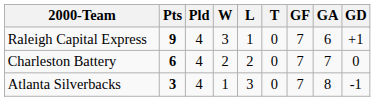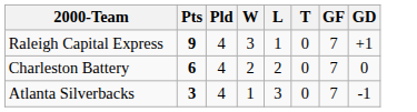 <table class="wikitable" style="text-align: center;">
 <tr>
 <th width="165">2000-Team</th>
 <th width="20">Pts</th>
 <th width="20">Pld</th>
 <th width="20">W</th>
 <th width="20">L</th>
 <th width="20">T</th>
 <th width="20">GF</th>
-<th width="20">GA</th>
 <th width="20">GD</th>
 </tr>
 <tr>
 <td style="text-align:left;">Raleigh Capital Express</td>
 <td><strong>9</strong></td>
 <td>4</td>
 <td>3</td>
 <td>1</td>
 <td>0</td>
 <td>7</td>
-<td>6</td>
 <td>+1</td>
 </tr>
 <tr>
 <td style="text-align:left;">Charleston Battery</td>
 <td><strong>6</strong></td>
 <td>4</td>
 <td>2</td>
 <td>2</td>
 <td>0</td>
-<td>7</td>
 <td>7</td>
 <td>0</td>
 </tr>
 <tr>
 <td style="text-align:left;">Atlanta Silverbacks</td>
 <td><strong>3</strong></td>
 <td>4</td>
 <td>1</td>
 <td>3</td>
 <td>0</td>
 <td>7</td>
-<td>8</td>
 <td>-1</td>
 </tr>
 </table>
